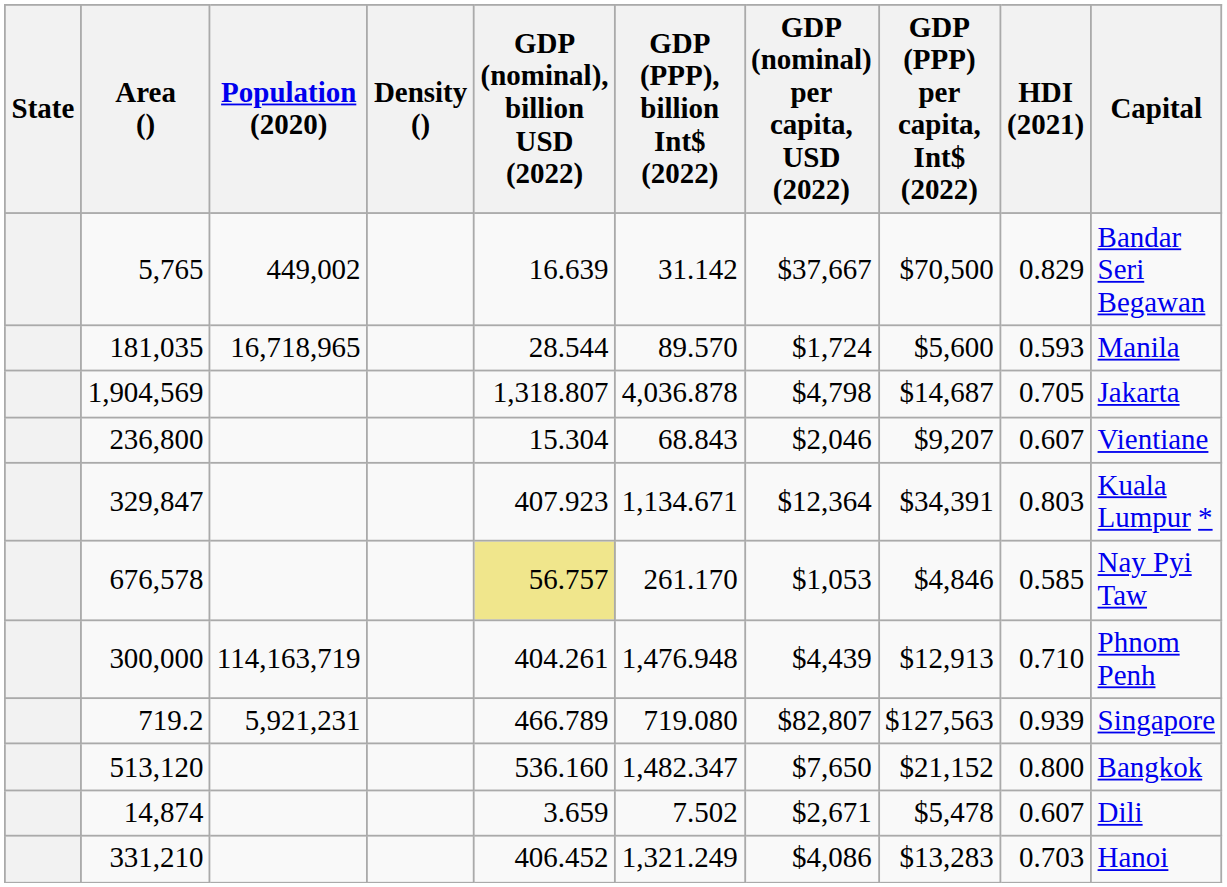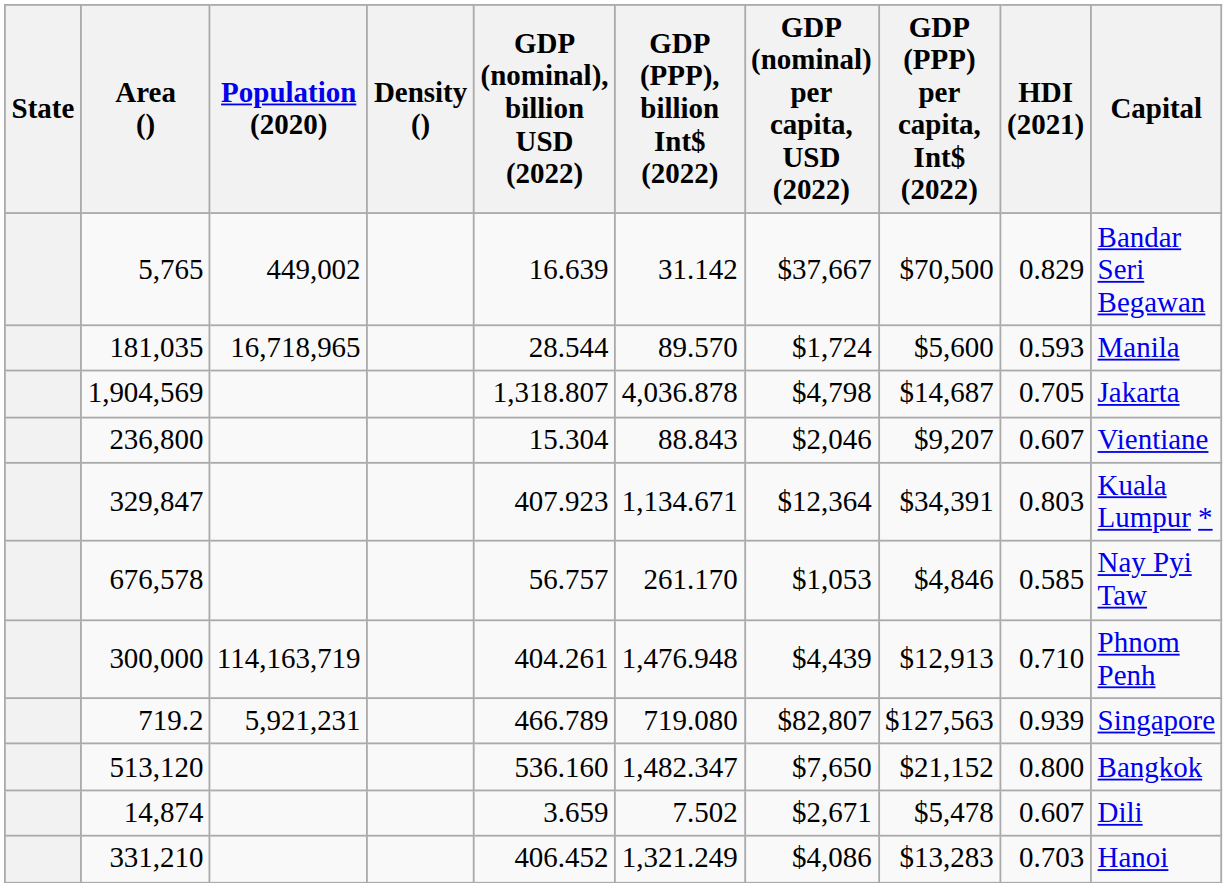 <table class="sortable wikitable" style="text-align:right;">
 <tr>
 <th scope="col">State</th>
 <th scope="col">Area<br>()</th>
 <th scope="col"><a href='#'>Population</a><br>(2020)</th>
 <th scope="col">Density<br>()</th>
 <th scope="col">GDP (nominal),<br>billion USD (2022)</th>
 <th scope="col">GDP (PPP),<br>billion Int$ (2022)</th>
 <th scope="col">GDP (nominal)<br>per capita, USD (2022)</th>
 <th scope="col">GDP (PPP)<br>per capita, Int$ (2022)</th>
 <th scope="col">HDI<br>(2021)</th>
 <th scope="col">Capital</th>
 </tr>
 <tr>
 <th scope="row" style="text-align:left;"></th>
 <td>5,765</td>
 <td>449,002</td>
 <td></td>
 <td>16.639</td>
 <td>31.142</td>
 <td>$37,667</td>
 <td>$70,500</td>
 <td>0.829</td>
 <td style="text-align:left;"><a href='#'>Bandar Seri Begawan</a></td>
 </tr>
 <tr>
 <th scope="row" style="text-align:left;"></th>
 <td>181,035</td>
 <td>16,718,965</td>
 <td></td>
 <td>28.544</td>
 <td>89.570</td>
 <td>$1,724</td>
 <td>$5,600</td>
 <td>0.593</td>
 <td style="text-align:left;"><a href='#'>Manila</a></td>
 </tr>
 <tr>
 <th scope="row" style="text-align:left;"></th>
 <td>1,904,569</td>
 <td></td>
 <td></td>
 <td>1,318.807</td>
 <td>4,036.878</td>
 <td>$4,798</td>
 <td>$14,687</td>
 <td>0.705</td>
 <td style="text-align:left;"><a href='#'>Jakarta</a></td>
 </tr>
 <tr>
 <th scope="row" style="text-align:left;"></th>
 <td>236,800</td>
 <td></td>
 <td></td>
 <td>15.304</td>
-<td>68.843</td>
+<td>88.843</td>
 <td>$2,046</td>
 <td>$9,207</td>
 <td>0.607</td>
 <td style="text-align:left;"><a href='#'>Vientiane</a></td>
 </tr>
 <tr>
 <th scope="row" style="text-align:left;"></th>
 <td>329,847</td>
 <td></td>
 <td></td>
 <td>407.923</td>
 <td>1,134.671</td>
 <td>$12,364</td>
 <td>$34,391</td>
 <td>0.803</td>
 <td style="text-align:left;"><a href='#'>Kuala Lumpur</a> <a href='#'>*</a></td>
 </tr>
 <tr>
 <th scope="row" style="text-align:left;"></th>
 <td>676,578</td>
 <td></td>
 <td></td>
-<td style="background: khaki;">56.757</td>
+<td>56.757</td>
 <td>261.170</td>
 <td>$1,053</td>
 <td>$4,846</td>
 <td>0.585</td>
 <td style="text-align:left;"><a href='#'>Nay Pyi Taw</a></td>
 </tr>
 <tr>
 <th scope="row" style="text-align:left;"></th>
 <td>300,000</td>
 <td>114,163,719</td>
 <td></td>
 <td>404.261</td>
 <td>1,476.948</td>
 <td>$4,439</td>
 <td>$12,913</td>
 <td>0.710</td>
 <td style="text-align:left;"><a href='#'>Phnom Penh</a></td>
 </tr>
 <tr>
 <th scope="row" style="text-align:left;"></th>
 <td>719.2</td>
 <td>5,921,231</td>
 <td></td>
 <td>466.789</td>
 <td>719.080</td>
 <td>$82,807</td>
 <td>$127,563</td>
 <td>0.939</td>
 <td scope="row" style="text-align:left;"><a href='#'>Singapore</a></td>
 </tr>
 <tr>
 <th scope="row" style="text-align:left;"></th>
 <td>513,120</td>
 <td></td>
 <td></td>
 <td>536.160</td>
 <td>1,482.347</td>
 <td>$7,650</td>
 <td>$21,152</td>
 <td>0.800</td>
 <td style="text-align:left;"><a href='#'>Bangkok</a></td>
 </tr>
 <tr>
 <th scope="row" style="text-align:left;"></th>
 <td>14,874</td>
 <td></td>
 <td></td>
 <td>3.659</td>
 <td>7.502</td>
 <td>$2,671</td>
 <td>$5,478</td>
 <td>0.607</td>
 <td style="text-align:left;"><a href='#'>Dili</a></td>
 </tr>
 <tr>
 <th scope="row" style="text-align:left;"></th>
 <td>331,210</td>
 <td></td>
 <td></td>
 <td>406.452</td>
 <td>1,321.249</td>
 <td>$4,086</td>
 <td>$13,283</td>
 <td>0.703</td>
 <td style="text-align:left;"><a href='#'>Hanoi</a></td>
 </tr>
 </table>
